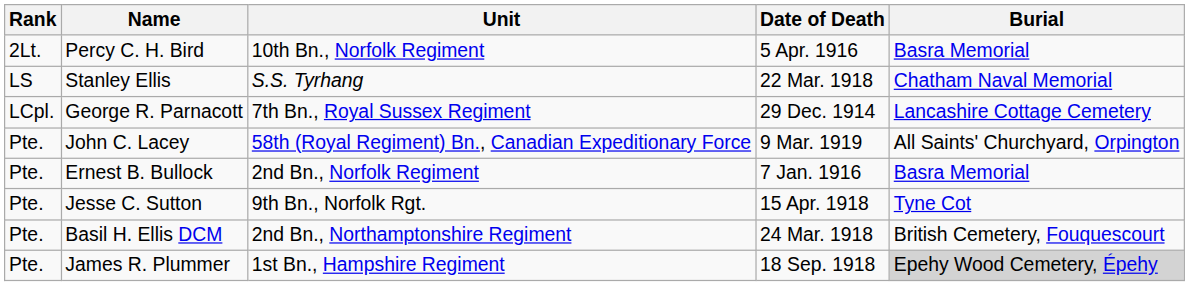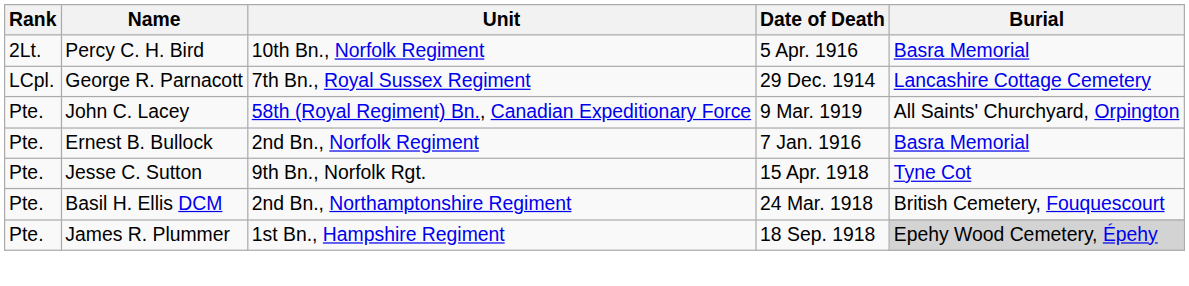 <table class="wikitable">
 <tr>
 <th>Rank</th>
 <th>Name</th>
 <th>Unit</th>
 <th>Date of Death</th>
 <th>Burial</th>
 </tr>
 <tr>
 <td>2Lt.</td>
 <td>Percy C. H. Bird</td>
 <td>10th Bn., <a href='#'>Norfolk Regiment</a></td>
 <td>5 Apr. 1916</td>
 <td><a href='#'>Basra Memorial</a></td>
-</tr>
-<tr>
-<td>LS</td>
-<td>Stanley Ellis</td>
-<td><em>S.S. Tyrhang</em></td>
-<td>22 Mar. 1918</td>
-<td><a href='#'>Chatham Naval Memorial</a></td>
 </tr>
 <tr>
 <td>LCpl.</td>
 <td>George R. Parnacott</td>
 <td>7th Bn., <a href='#'>Royal Sussex Regiment</a></td>
 <td>29 Dec. 1914</td>
 <td><a href='#'>Lancashire Cottage Cemetery</a></td>
 </tr>
 <tr>
 <td>Pte.</td>
 <td>John C. Lacey</td>
 <td><a href='#'>58th (Royal Regiment) Bn.</a>, <a href='#'>Canadian Expeditionary Force</a></td>
 <td>9 Mar. 1919</td>
 <td>All Saints' Churchyard, <a href='#'>Orpington</a></td>
 </tr>
 <tr>
 <td>Pte.</td>
 <td>Ernest B. Bullock</td>
 <td>2nd Bn., <a href='#'>Norfolk Regiment</a></td>
 <td>7 Jan. 1916</td>
 <td><a href='#'>Basra Memorial</a></td>
 </tr>
 <tr>
 <td>Pte.</td>
 <td>Jesse C. Sutton</td>
 <td>9th Bn., Norfolk Rgt.</td>
 <td>15 Apr. 1918</td>
 <td><a href='#'>Tyne Cot</a></td>
 </tr>
 <tr>
 <td>Pte.</td>
 <td>Basil H. Ellis <a href='#'>DCM</a></td>
 <td>2nd Bn., <a href='#'>Northamptonshire Regiment</a></td>
 <td>24 Mar. 1918</td>
 <td>British Cemetery, <a href='#'>Fouquescourt</a></td>
 </tr>
 <tr>
 <td>Pte.</td>
 <td>James R. Plummer</td>
 <td>1st Bn., <a href='#'>Hampshire Regiment</a></td>
 <td>18 Sep. 1918</td>
 <td style="background: lightgrey;">Epehy Wood Cemetery, <a href='#'>Épehy</a></td>
 </tr>
 </table>
